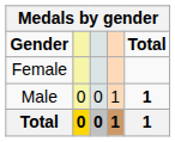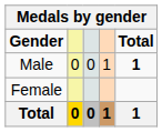 <table class="wikitable" border="1" style="font-size:85%; float:right">
 <tr style="background:#efefef;">
 <th colspan=5>Medals by gender</th>
 </tr>
 <tr align=center>
 <td><strong>Gender</strong></td>
 <td bgcolor=#F7F6A8></td>
 <td bgcolor=#DCE5E5></td>
 <td bgcolor=#FFDAB9></td>
 <td><strong>Total</strong></td>
 </tr>
 <tr align=center>
+<td>Male</td>
+<td style="background:#F7F6A8;">0</td>
+<td style="background:#DCE5E5;">0</td>
+<td style="background:#FFDAB9;">1</td>
+<td><strong>1</strong></td>
+</tr>
+<tr align=center>
 <td>Female</td>
 <td style="background:#F7F6A8;"></td>
 <td style="background:#DCE5E5;"></td>
 <td style="background:#FFDAB9;"></td>
 <td></td>
-</tr>
-<tr align=center>
-<td>Male</td>
-<td style="background:#F7F6A8;">0</td>
-<td style="background:#DCE5E5;">0</td>
-<td style="background:#FFDAB9;">1</td>
-<td><strong>1</strong></td>
 </tr>
 <tr align=center>
 <th>Total</th>
 <th style="background:gold;">0</th>
 <th style="background:silver;">0</th>
 <th style="background:#c96;">1</th>
 <th>1</th>
 </tr>
 </table>
